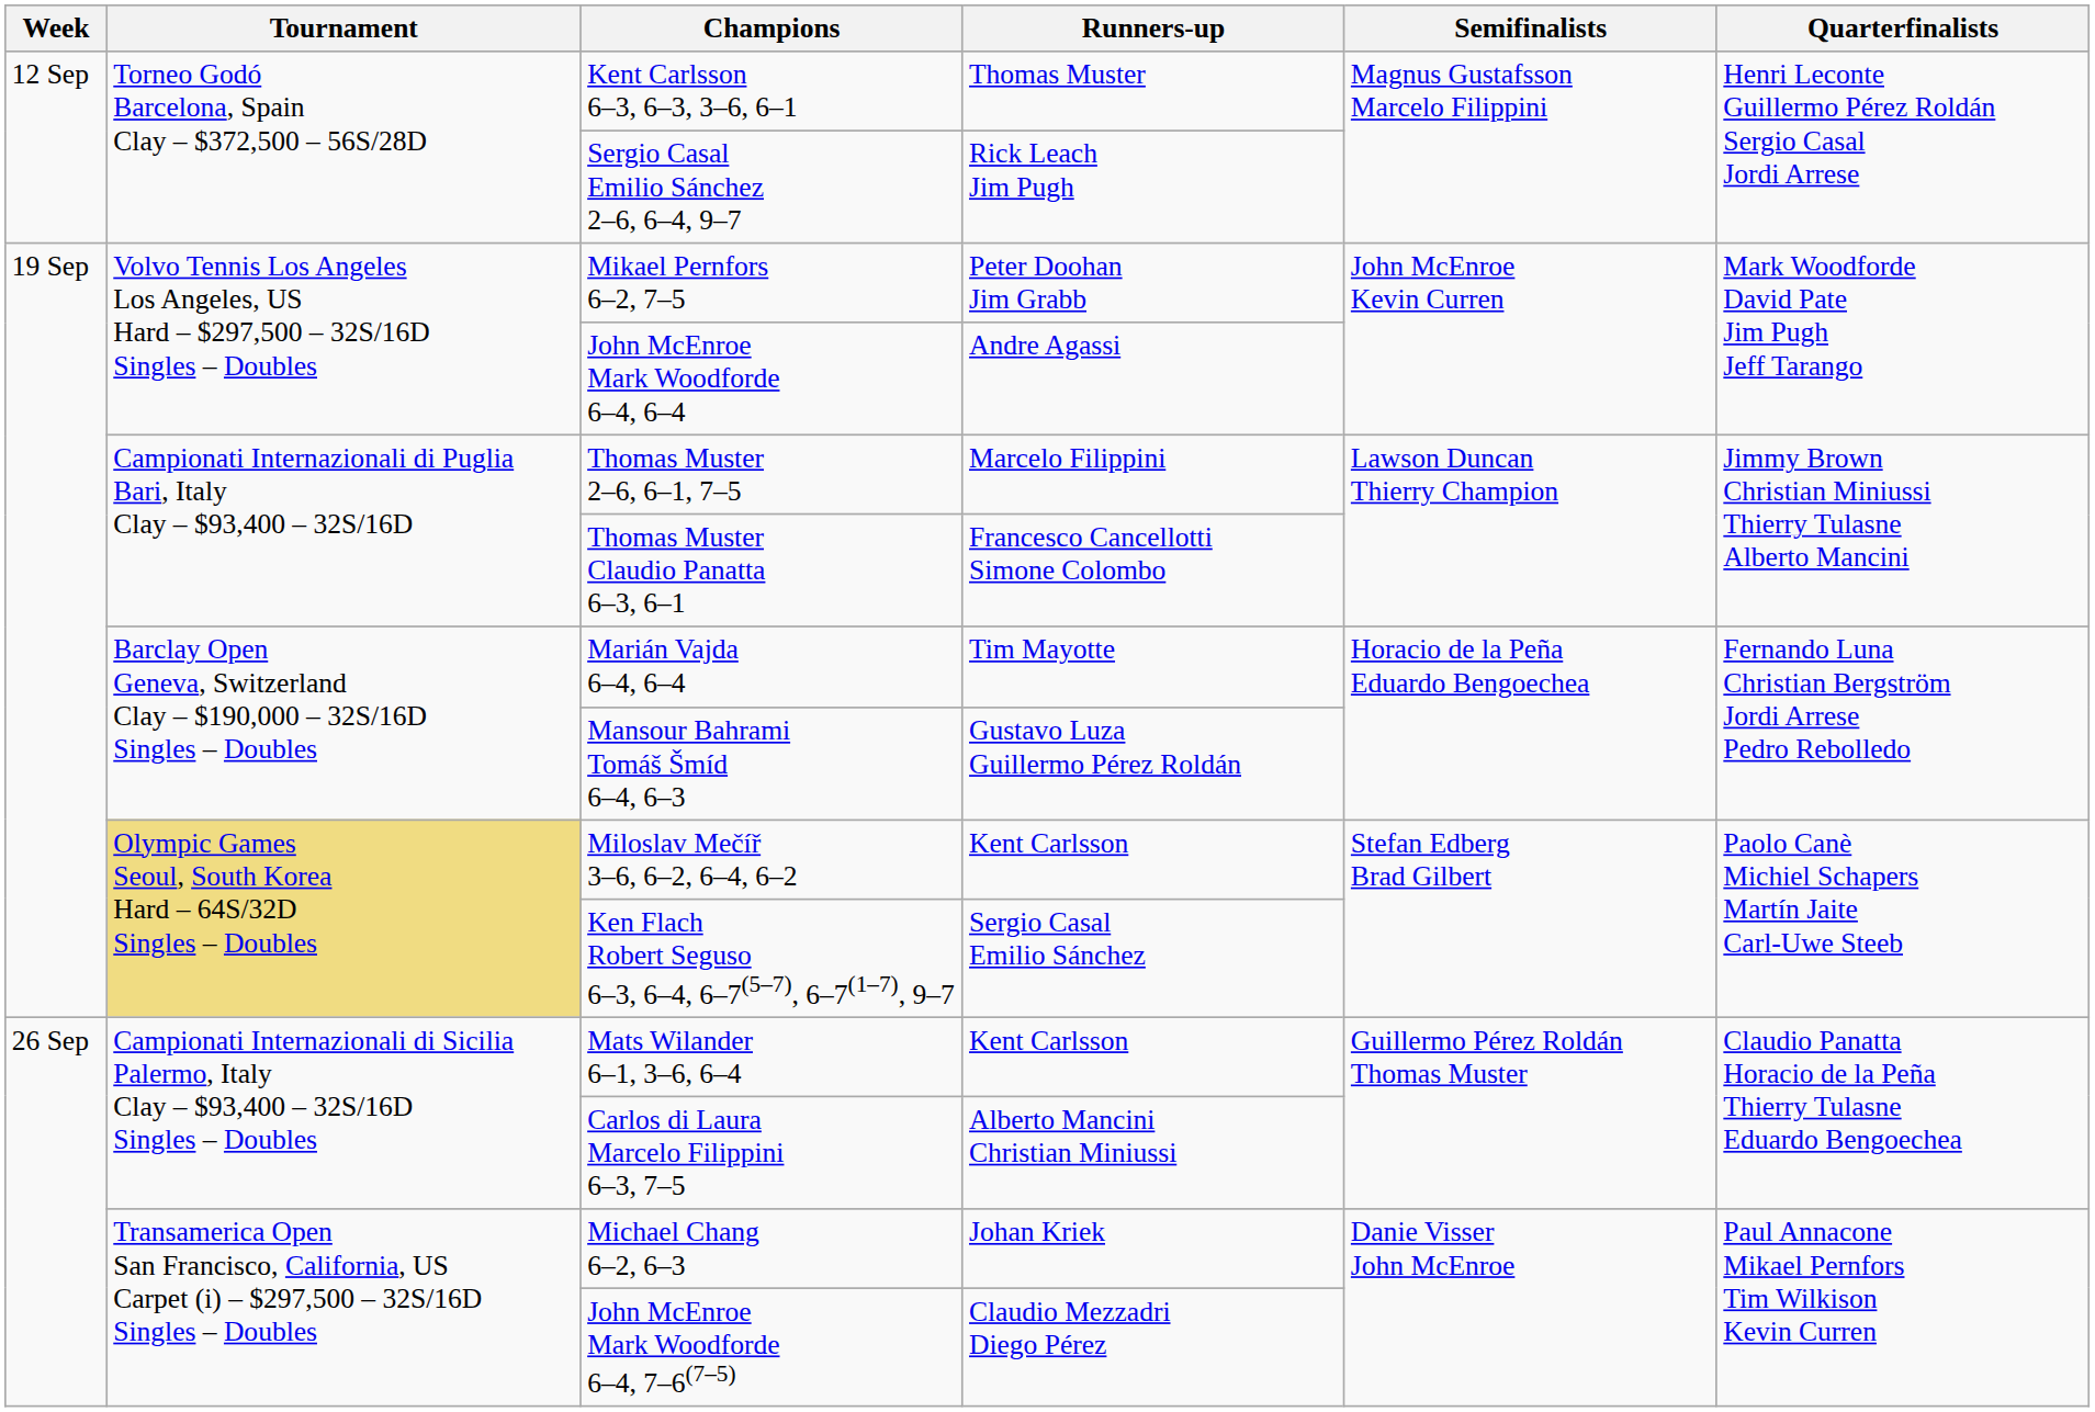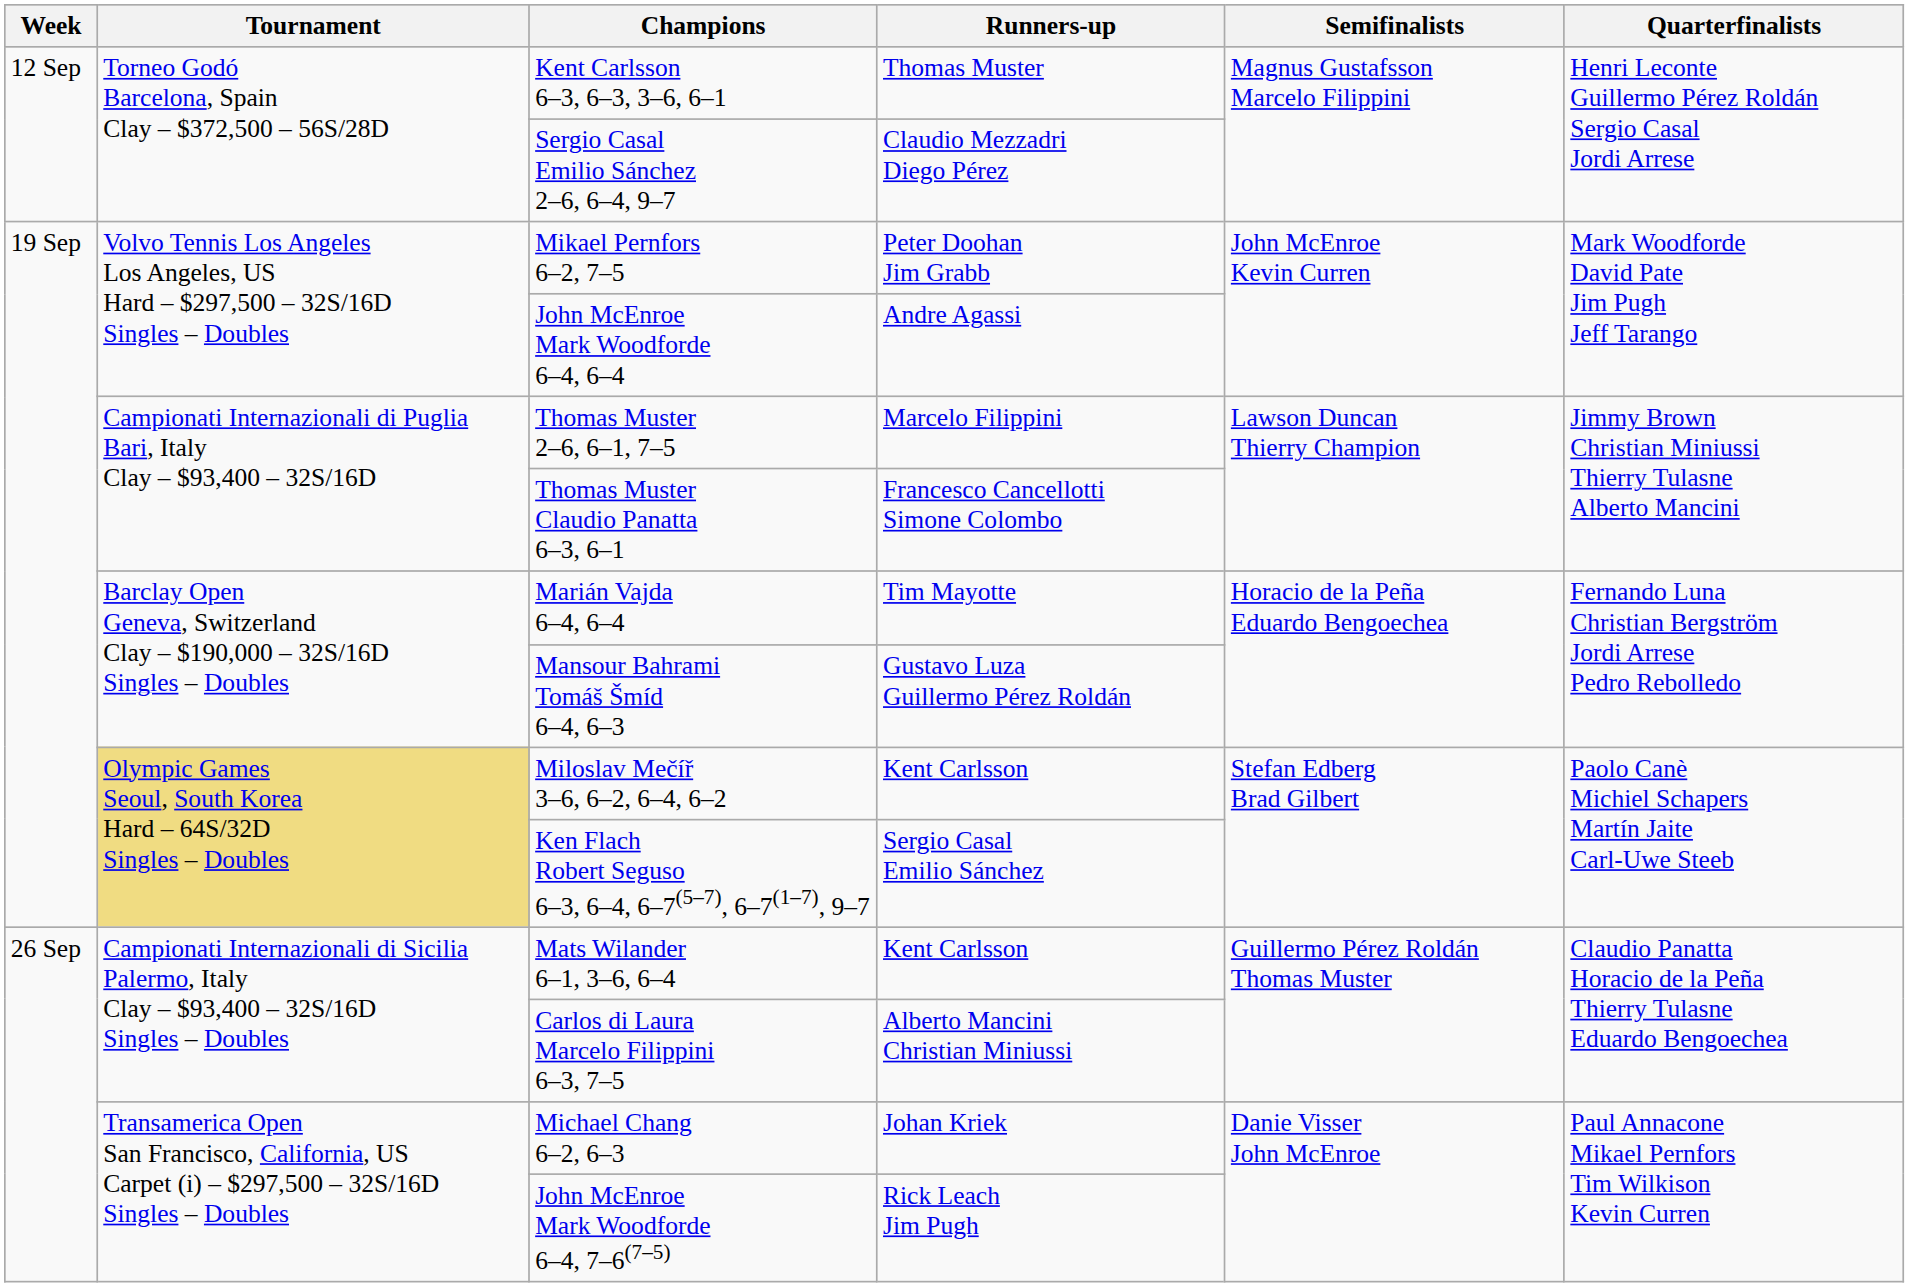 <table class=wikitable style=font-size:95%>
 <tr>
 <th style="width:48px;">Week</th>
 <th style="width:250px;">Tournament</th>
 <th style="width:200px;">Champions</th>
 <th style="width:200px;">Runners-up</th>
 <th style="width:195px;">Semifinalists</th>
 <th style="width:195px;">Quarterfinalists</th>
 </tr>
 <tr valign=top>
 <td rowspan=2>12 Sep</td>
 <td rowspan=2><a href='#'>Torneo Godó</a><br> <a href='#'>Barcelona</a>, Spain <br> Clay – $372,500 – 56S/28D <br></td>
 <td> <a href='#'>Kent Carlsson</a><br> 6–3, 6–3, 3–6, 6–1</td>
 <td> <a href='#'>Thomas Muster</a></td>
 <td rowspan=2> <a href='#'>Magnus Gustafsson</a><br> <a href='#'>Marcelo Filippini</a></td>
 <td rowspan=2> <a href='#'>Henri Leconte</a><br> <a href='#'>Guillermo Pérez Roldán</a><br> <a href='#'>Sergio Casal</a><br> <a href='#'>Jordi Arrese</a></td>
 </tr>
 <tr valign=top>
 <td> <a href='#'>Sergio Casal</a><br> <a href='#'>Emilio Sánchez</a><br> 2–6, 6–4, 9–7</td>
-<td> <a href='#'>Rick Leach</a><br> <a href='#'>Jim Pugh</a></td>
+<td> <a href='#'>Claudio Mezzadri</a><br> <a href='#'>Diego Pérez</a></td>
 </tr>
 <tr valign=top>
 <td rowspan=8>19 Sep</td>
 <td rowspan=2><a href='#'>Volvo Tennis Los Angeles</a> <br> Los Angeles, US<br>Hard – $297,500 – 32S/16D <br> <a href='#'>Singles</a> – <a href='#'>Doubles</a></td>
 <td> <a href='#'>Mikael Pernfors</a><br> 6–2, 7–5</td>
 <td> <a href='#'>Peter Doohan</a><br> <a href='#'>Jim Grabb</a></td>
 <td rowspan=2> <a href='#'>John McEnroe</a><br> <a href='#'>Kevin Curren</a></td>
 <td rowspan=2> <a href='#'>Mark Woodforde</a><br> <a href='#'>David Pate</a><br> <a href='#'>Jim Pugh</a><br> <a href='#'>Jeff Tarango</a></td>
 </tr>
 <tr valign=top>
 <td> <a href='#'>John McEnroe</a><br> <a href='#'>Mark Woodforde</a><br> 6–4, 6–4</td>
 <td> <a href='#'>Andre Agassi</a></td>
 </tr>
 <tr valign=top>
 <td rowspan=2><a href='#'>Campionati Internazionali di Puglia</a><br> <a href='#'>Bari</a>, Italy<br>Clay – $93,400 – 32S/16D <br></td>
 <td> <a href='#'>Thomas Muster</a><br> 2–6, 6–1, 7–5</td>
 <td> <a href='#'>Marcelo Filippini</a></td>
 <td rowspan=2> <a href='#'>Lawson Duncan</a><br> <a href='#'>Thierry Champion</a></td>
 <td rowspan=2> <a href='#'>Jimmy Brown</a><br> <a href='#'>Christian Miniussi</a><br> <a href='#'>Thierry Tulasne</a><br> <a href='#'>Alberto Mancini</a></td>
 </tr>
 <tr valign=top>
 <td> <a href='#'>Thomas Muster</a><br> <a href='#'>Claudio Panatta</a><br> 6–3, 6–1</td>
 <td> <a href='#'>Francesco Cancellotti</a><br> <a href='#'>Simone Colombo</a></td>
 </tr>
 <tr valign=top>
 <td rowspan=2><a href='#'>Barclay Open</a><br> <a href='#'>Geneva</a>, Switzerland<br>Clay – $190,000 – 32S/16D <br> <a href='#'>Singles</a> – <a href='#'>Doubles</a></td>
 <td> <a href='#'>Marián Vajda</a><br> 6–4, 6–4</td>
 <td> <a href='#'>Tim Mayotte</a></td>
 <td rowspan=2> <a href='#'>Horacio de la Peña</a><br> <a href='#'>Eduardo Bengoechea</a></td>
 <td rowspan=2> <a href='#'>Fernando Luna</a><br> <a href='#'>Christian Bergström</a><br> <a href='#'>Jordi Arrese</a><br> <a href='#'>Pedro Rebolledo</a></td>
 </tr>
 <tr valign=top>
 <td> <a href='#'>Mansour Bahrami</a><br> <a href='#'>Tomáš Šmíd</a><br> 6–4, 6–3</td>
 <td> <a href='#'>Gustavo Luza</a><br> <a href='#'>Guillermo Pérez Roldán</a></td>
 </tr>
 <tr valign=top>
 <td bgcolor="#F0DC82" rowspan=2><a href='#'>Olympic Games</a><br> <a href='#'>Seoul</a>, <a href='#'>South Korea</a> <br> Hard – 64S/32D <br> <a href='#'>Singles</a> – <a href='#'>Doubles</a></td>
 <td> <a href='#'>Miloslav Mečíř</a><br> 3–6, 6–2, 6–4, 6–2</td>
 <td> <a href='#'>Kent Carlsson</a></td>
 <td rowspan=2> <a href='#'>Stefan Edberg</a><br> <a href='#'>Brad Gilbert</a></td>
 <td rowspan=2> <a href='#'>Paolo Canè</a><br> <a href='#'>Michiel Schapers</a><br> <a href='#'>Martín Jaite</a><br> <a href='#'>Carl-Uwe Steeb</a></td>
 </tr>
 <tr valign=top>
 <td> <a href='#'>Ken Flach</a><br> <a href='#'>Robert Seguso</a><br> 6–3, 6–4, 6–7<sup>(5–7)</sup>, 6–7<sup>(1–7)</sup>, 9–7</td>
 <td> <a href='#'>Sergio Casal</a><br> <a href='#'>Emilio Sánchez</a></td>
 </tr>
 <tr valign=top>
 <td rowspan=4>26 Sep</td>
 <td rowspan=2><a href='#'>Campionati Internazionali di Sicilia</a><br> <a href='#'>Palermo</a>, Italy <br> Clay – $93,400 – 32S/16D <br> <a href='#'>Singles</a> – <a href='#'>Doubles</a></td>
 <td> <a href='#'>Mats Wilander</a><br> 6–1, 3–6, 6–4</td>
 <td> <a href='#'>Kent Carlsson</a></td>
 <td rowspan=2> <a href='#'>Guillermo Pérez Roldán</a><br> <a href='#'>Thomas Muster</a></td>
 <td rowspan=2> <a href='#'>Claudio Panatta</a><br> <a href='#'>Horacio de la Peña</a><br> <a href='#'>Thierry Tulasne</a><br> <a href='#'>Eduardo Bengoechea</a></td>
 </tr>
 <tr valign=top>
 <td> <a href='#'>Carlos di Laura</a><br> <a href='#'>Marcelo Filippini</a><br> 6–3, 7–5</td>
 <td> <a href='#'>Alberto Mancini</a><br> <a href='#'>Christian Miniussi</a></td>
 </tr>
 <tr valign=top>
 <td rowspan=2><a href='#'>Transamerica Open</a><br> San Francisco, <a href='#'>California</a>, US <br> Carpet (i) – $297,500 – 32S/16D <br> <a href='#'>Singles</a> – <a href='#'>Doubles</a></td>
 <td> <a href='#'>Michael Chang</a><br> 6–2, 6–3</td>
 <td> <a href='#'>Johan Kriek</a></td>
 <td rowspan=2> <a href='#'>Danie Visser</a><br> <a href='#'>John McEnroe</a></td>
 <td rowspan=2> <a href='#'>Paul Annacone</a><br> <a href='#'>Mikael Pernfors</a><br> <a href='#'>Tim Wilkison</a><br> <a href='#'>Kevin Curren</a></td>
 </tr>
 <tr valign=top>
 <td> <a href='#'>John McEnroe</a><br> <a href='#'>Mark Woodforde</a><br> 6–4, 7–6<sup>(7–5)</sup></td>
-<td> <a href='#'>Claudio Mezzadri</a><br> <a href='#'>Diego Pérez</a></td>
+<td> <a href='#'>Rick Leach</a><br> <a href='#'>Jim Pugh</a></td>
 </tr>
 </table>
